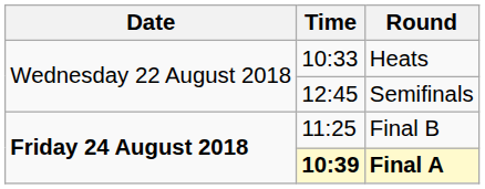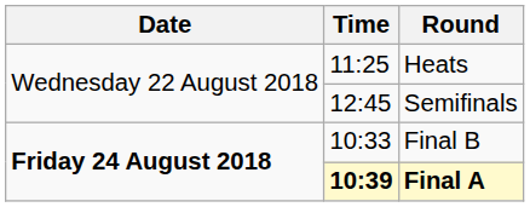 <table class="wikitable">
 <tr>
 <th>Date</th>
 <th>Time</th>
 <th>Round</th>
 </tr>
 <tr>
 <td rowspan=2>Wednesday 22 August 2018</td>
-<td>10:33</td>
+<td>11:25</td>
 <td>Heats</td>
 </tr>
 <tr>
 <td>12:45</td>
 <td>Semifinals</td>
 </tr>
 <tr>
 <td rowspan=2><strong>Friday 24 August 2018</strong></td>
-<td>11:25</td>
+<td>10:33</td>
 <td>Final B</td>
 </tr>
 <tr>
 <td style=background:lemonchiffon><strong>10:39</strong></td>
 <td style=background:lemonchiffon><strong>Final A</strong></td>
 </tr>
 </table>
